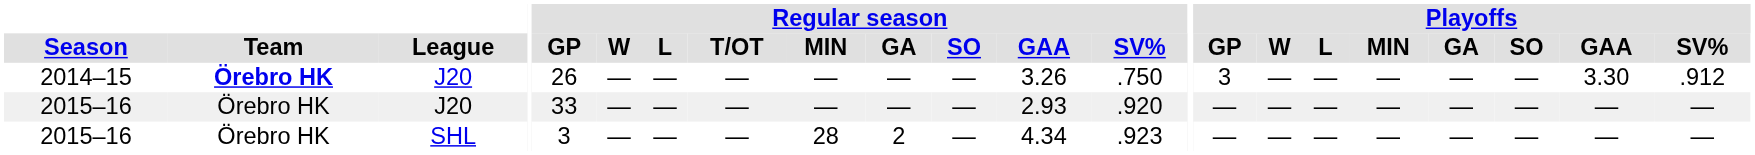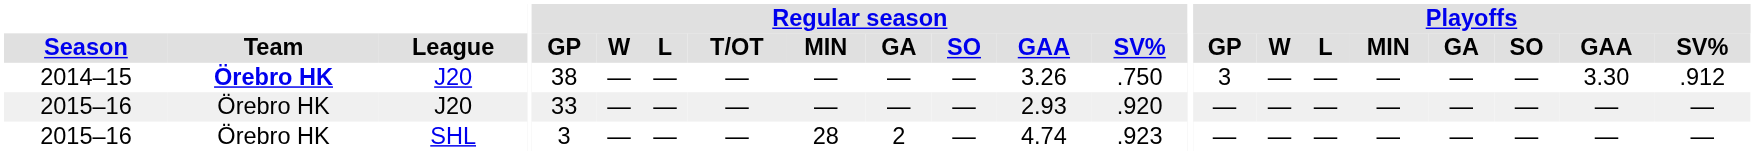 <table border="0" cellpadding="1" cellspacing="0" ID="Table3" style="text-align:center; width:75%">
 <tr bgcolor="#e0e0e0">
 <th colspan="3" bgcolor="#ffffff"></th>
 <th rowspan="99" bgcolor="#ffffff"></th>
 <th colspan="9" bgcolor="#e0e0e0"><a href='#'>Regular season</a></th>
 <th rowspan="99" bgcolor="#ffffff"></th>
 <th colspan="8" bgcolor="#e0e0e0"><a href='#'>Playoffs</a></th>
 </tr>
 <tr bgcolor="#e0e0e0">
 <th><a href='#'>Season</a></th>
 <th>Team</th>
 <th>League</th>
 <th>GP</th>
 <th>W</th>
 <th>L</th>
 <th>T/OT</th>
 <th>MIN</th>
 <th>GA</th>
 <th><a href='#'>SO</a></th>
 <th><a href='#'>GAA</a></th>
 <th><a href='#'>SV%</a></th>
 <th>GP</th>
 <th>W</th>
 <th>L</th>
 <th>MIN</th>
 <th>GA</th>
 <th>SO</th>
 <th>GAA</th>
 <th>SV%</th>
 </tr>
 <tr ALIGN="center">
 <td>2014–15</td>
 <td><strong><a href='#'>Örebro HK</a></strong></td>
 <td><a href='#'>J20</a></td>
-<td>26</td>
+<td>38</td>
 <td>—</td>
 <td>—</td>
 <td>—</td>
 <td>—</td>
 <td>—</td>
 <td>—</td>
 <td>3.26</td>
 <td>.750</td>
 <td>3</td>
 <td>—</td>
 <td>—</td>
 <td>—</td>
 <td>—</td>
 <td>—</td>
 <td>3.30</td>
 <td>.912</td>
 </tr>
 <tr ALIGN="center" bgcolor="#f0f0f0">
 <td>2015–16</td>
 <td>Örebro HK</td>
 <td>J20</td>
 <td>33</td>
 <td>—</td>
 <td>—</td>
 <td>—</td>
 <td>—</td>
 <td>—</td>
 <td>—</td>
 <td>2.93</td>
 <td>.920</td>
 <td>—</td>
 <td>—</td>
 <td>—</td>
 <td>—</td>
 <td>—</td>
 <td>—</td>
 <td>—</td>
 <td>—</td>
 </tr>
 <tr ALIGN="center">
 <td>2015–16</td>
 <td>Örebro HK</td>
 <td><a href='#'>SHL</a></td>
 <td>3</td>
 <td>—</td>
 <td>—</td>
 <td>—</td>
 <td>28</td>
 <td>2</td>
 <td>—</td>
-<td>4.34</td>
+<td>4.74</td>
 <td>.923</td>
 <td>—</td>
 <td>—</td>
 <td>—</td>
 <td>—</td>
 <td>—</td>
 <td>—</td>
 <td>—</td>
 <td>—</td>
 </tr>
 </table>
